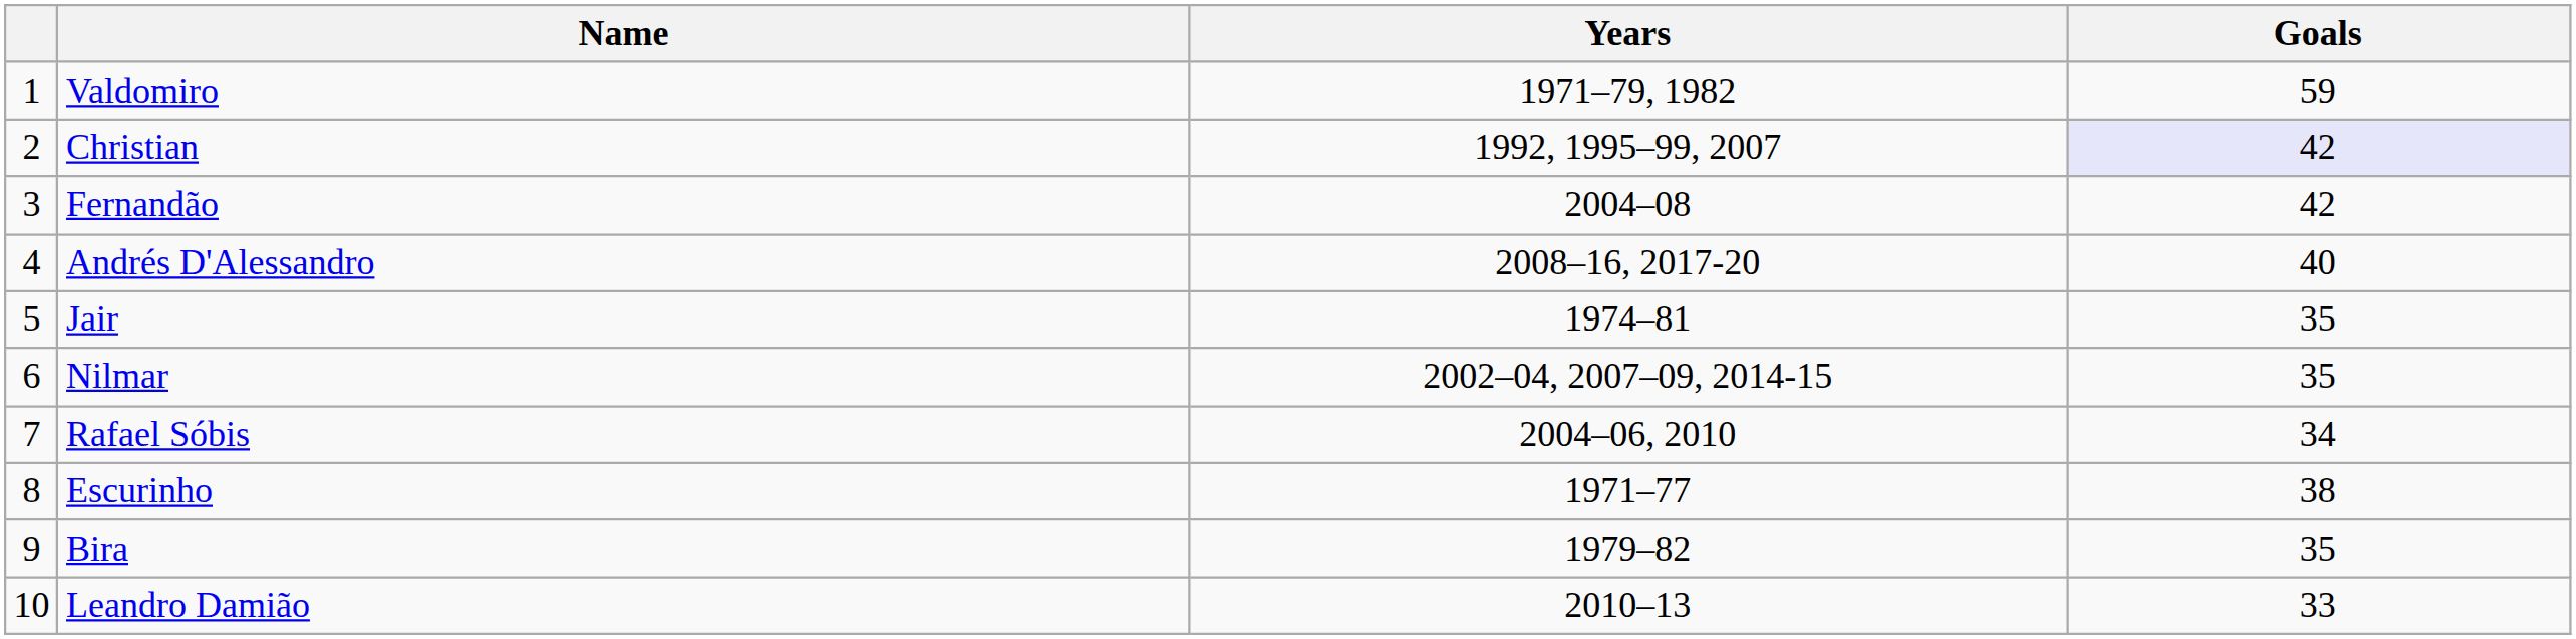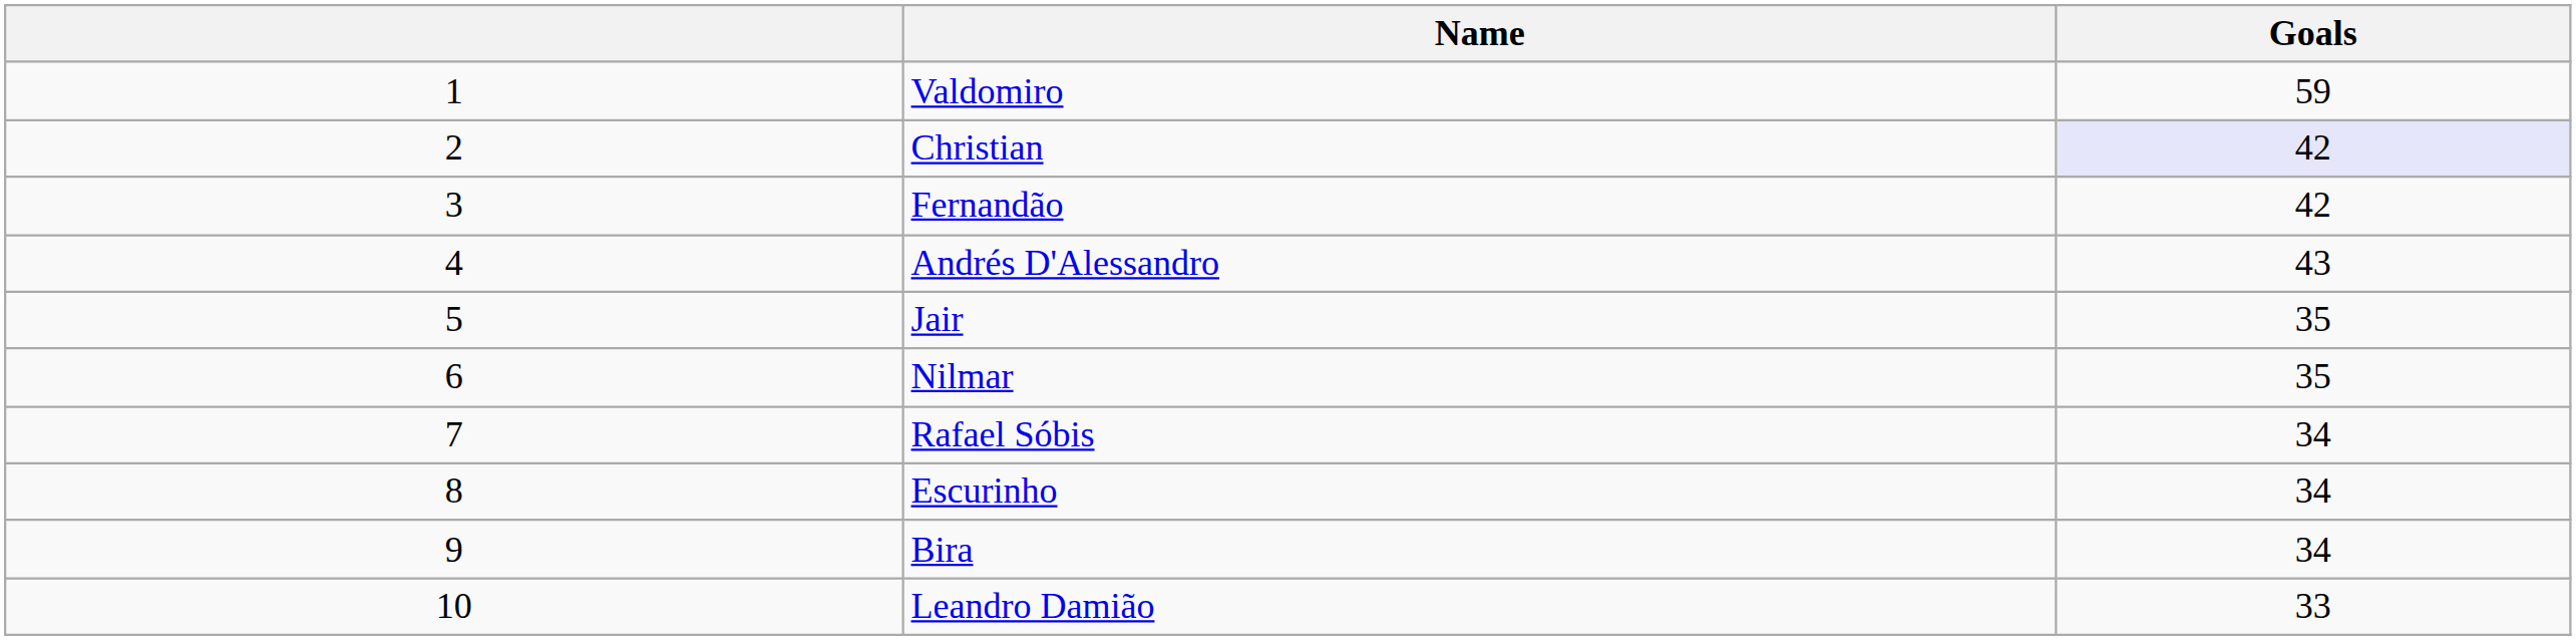 <table class="wikitable sortable" style="text-align: center;" width = 90%;>
 <tr>
 <th></th>
 <th width=45%>Name</th>
-<th width=35%>Years</th>
 <th width=20%>Goals</th>
 </tr>
 <tr>
 <td>1</td>
 <td align="left"> <a href='#'>Valdomiro</a></td>
-<td>1971–79, 1982</td>
 <td>59</td>
 </tr>
 <tr>
 <td>2</td>
 <td align="left"> <a href='#'>Christian</a></td>
-<td>1992, 1995–99, 2007</td>
 <td style="background: lavender;">42</td>
 </tr>
 <tr>
 <td>3</td>
 <td align="left"> <a href='#'>Fernandão</a></td>
-<td>2004–08</td>
 <td>42</td>
 </tr>
 <tr>
 <td>4</td>
 <td align="left"> <a href='#'>Andrés D'Alessandro</a></td>
-<td>2008–16, 2017-20</td>
-<td>40</td>
+<td>43</td>
 </tr>
 <tr>
 <td>5</td>
 <td align="left"> <a href='#'>Jair</a></td>
-<td>1974–81</td>
 <td>35</td>
 </tr>
 <tr>
 <td>6</td>
 <td align="left"> <a href='#'>Nilmar</a></td>
-<td>2002–04, 2007–09, 2014-15</td>
 <td>35</td>
 </tr>
 <tr>
 <td>7</td>
 <td align="left"> <a href='#'>Rafael Sóbis</a></td>
-<td>2004–06, 2010</td>
 <td>34</td>
 </tr>
 <tr>
 <td>8</td>
 <td align="left"> <a href='#'>Escurinho</a></td>
-<td>1971–77</td>
-<td>38</td>
+<td>34</td>
 </tr>
 <tr>
 <td>9</td>
 <td align="left"> <a href='#'>Bira</a></td>
-<td>1979–82</td>
-<td>35</td>
+<td>34</td>
 </tr>
 <tr>
 <td>10</td>
 <td align="left"> <a href='#'>Leandro Damião</a></td>
-<td>2010–13</td>
 <td>33</td>
 </tr>
 </table>
